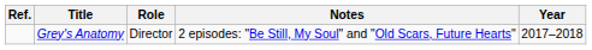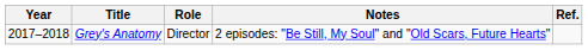 <table class="wikitable">
 <tr>
-<th>Ref.</th>
+<th>Year</th>
 <th>Title</th>
 <th>Role</th>
 <th class="unsortable">Notes</th>
-<th>Year</th>
+<th>Ref.</th>
 </tr>
 <tr>
-<td></td>
+<td>2017–2018</td>
 <td><em><a href='#'>Grey's Anatomy</a></em></td>
 <td>Director</td>
 <td>2 episodes: "<a href='#'>Be Still, My Soul</a>" and "<a href='#'>Old Scars, Future Hearts</a>"</td>
-<td>2017–2018</td>
+<td></td>
 </tr>
 </table>
